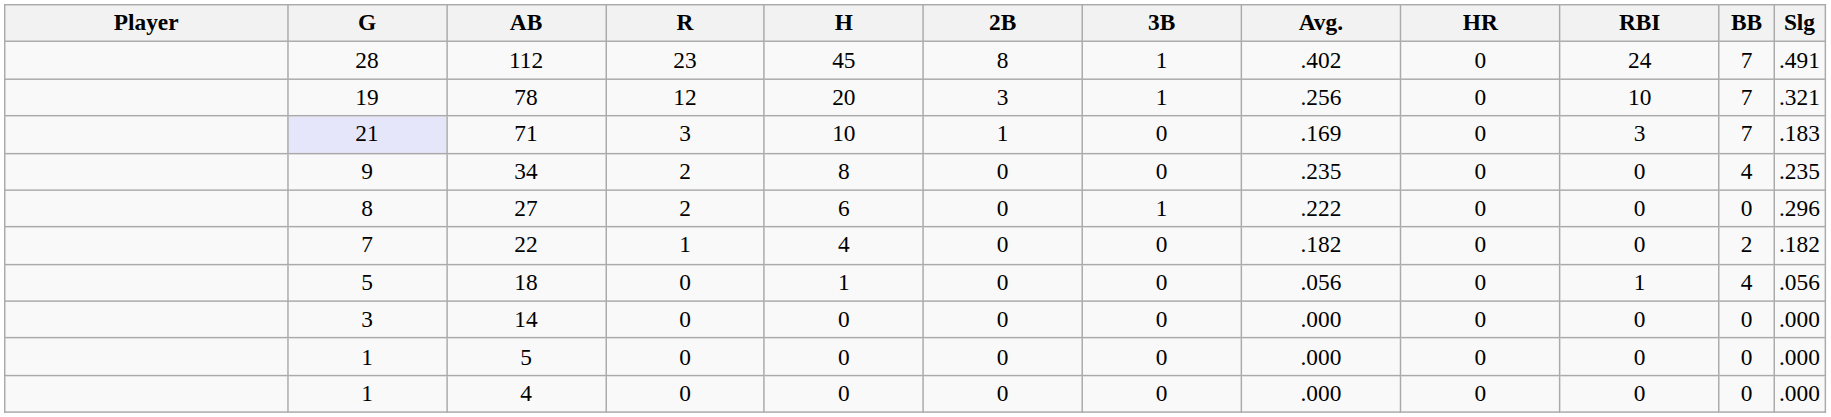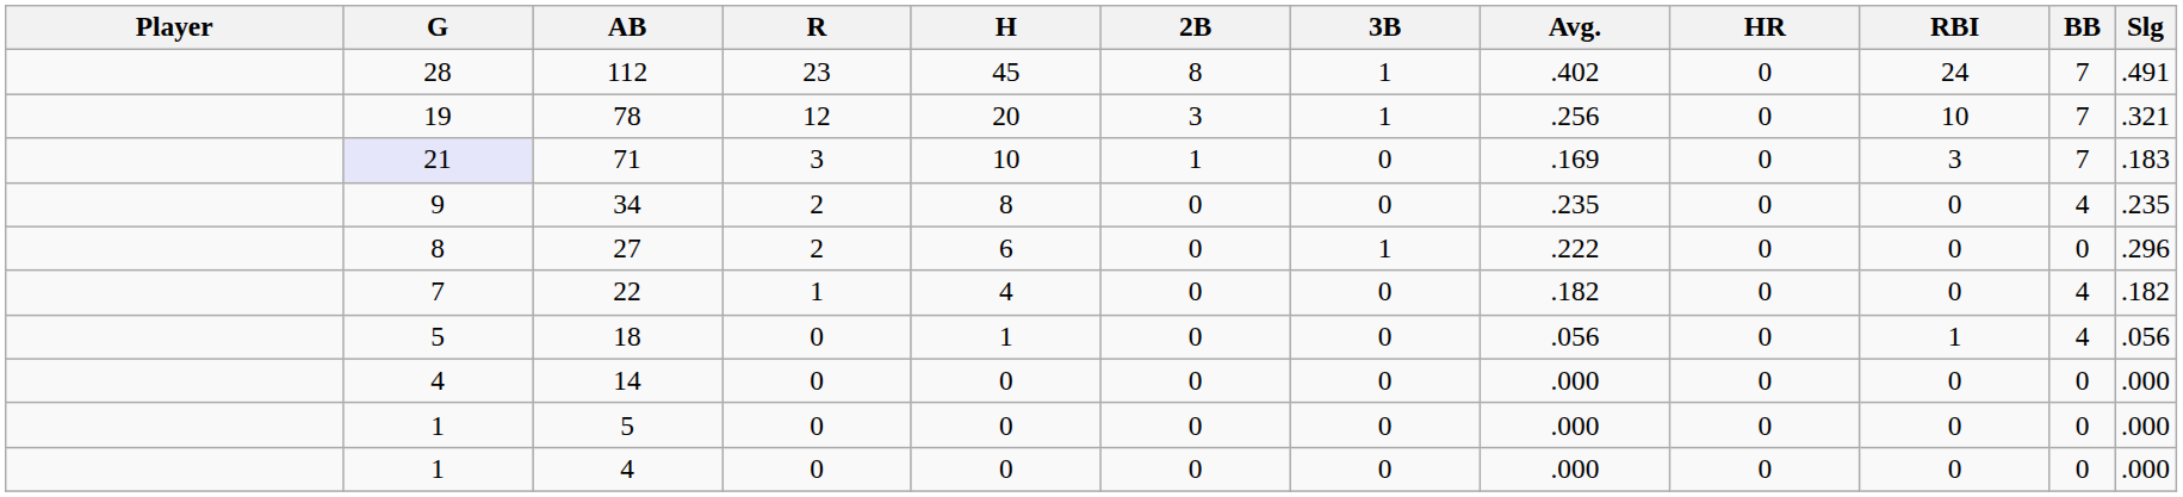 <table class="wikitable sortable">
 <tr>
 <th bgcolor="#DDDDFF" width="16%">Player</th>
 <th bgcolor="#DDDDFF" width="9%">G</th>
 <th bgcolor="#DDDDFF" width="9%">AB</th>
 <th bgcolor="#DDDDFF" width="9%">R</th>
 <th bgcolor="#DDDDFF" width="9%">H</th>
 <th bgcolor="#DDDDFF" width="9%">2B</th>
 <th bgcolor="#DDDDFF" width="9%">3B</th>
 <th bgcolor="#DDDDFF" width="9%">Avg.</th>
 <th bgcolor="#DDDDFF" width="9%">HR</th>
 <th bgcolor="#DDDDFF" width="9%">RBI</th>
 <th bgcolor="#DDDDFF" width="9%">BB</th>
 <th bgcolor="#DDDDFF" width="9%">Slg</th>
 </tr>
 <tr align ="center">
 <td></td>
 <td>28</td>
 <td>112</td>
 <td>23</td>
 <td>45</td>
 <td>8</td>
 <td>1</td>
 <td>.402</td>
 <td>0</td>
 <td>24</td>
 <td>7</td>
 <td>.491</td>
 </tr>
 <tr align ="center">
 <td></td>
 <td>19</td>
 <td>78</td>
 <td>12</td>
 <td>20</td>
 <td>3</td>
 <td>1</td>
 <td>.256</td>
 <td>0</td>
 <td>10</td>
 <td>7</td>
 <td>.321</td>
 </tr>
 <tr align ="center">
 <td></td>
 <td style="background: lavender;">21</td>
 <td>71</td>
 <td>3</td>
 <td>10</td>
 <td>1</td>
 <td>0</td>
 <td>.169</td>
 <td>0</td>
 <td>3</td>
 <td>7</td>
 <td>.183</td>
 </tr>
 <tr align ="center">
 <td></td>
 <td>9</td>
 <td>34</td>
 <td>2</td>
 <td>8</td>
 <td>0</td>
 <td>0</td>
 <td>.235</td>
 <td>0</td>
 <td>0</td>
 <td>4</td>
 <td>.235</td>
 </tr>
 <tr align ="center">
 <td></td>
 <td>8</td>
 <td>27</td>
 <td>2</td>
 <td>6</td>
 <td>0</td>
 <td>1</td>
 <td>.222</td>
 <td>0</td>
 <td>0</td>
 <td>0</td>
 <td>.296</td>
 </tr>
 <tr align ="center">
 <td></td>
 <td>7</td>
 <td>22</td>
 <td>1</td>
 <td>4</td>
 <td>0</td>
 <td>0</td>
 <td>.182</td>
 <td>0</td>
 <td>0</td>
-<td>2</td>
+<td>4</td>
 <td>.182</td>
 </tr>
 <tr align ="center">
 <td></td>
 <td>5</td>
 <td>18</td>
 <td>0</td>
 <td>1</td>
 <td>0</td>
 <td>0</td>
 <td>.056</td>
 <td>0</td>
 <td>1</td>
 <td>4</td>
 <td>.056</td>
 </tr>
 <tr align ="center">
 <td></td>
-<td>3</td>
+<td>4</td>
 <td>14</td>
 <td>0</td>
 <td>0</td>
 <td>0</td>
 <td>0</td>
 <td>.000</td>
 <td>0</td>
 <td>0</td>
 <td>0</td>
 <td>.000</td>
 </tr>
 <tr align ="center">
 <td></td>
 <td>1</td>
 <td>5</td>
 <td>0</td>
 <td>0</td>
 <td>0</td>
 <td>0</td>
 <td>.000</td>
 <td>0</td>
 <td>0</td>
 <td>0</td>
 <td>.000</td>
 </tr>
 <tr align ="center">
 <td></td>
 <td>1</td>
 <td>4</td>
 <td>0</td>
 <td>0</td>
 <td>0</td>
 <td>0</td>
 <td>.000</td>
 <td>0</td>
 <td>0</td>
 <td>0</td>
 <td>.000</td>
 </tr>
 </table>
